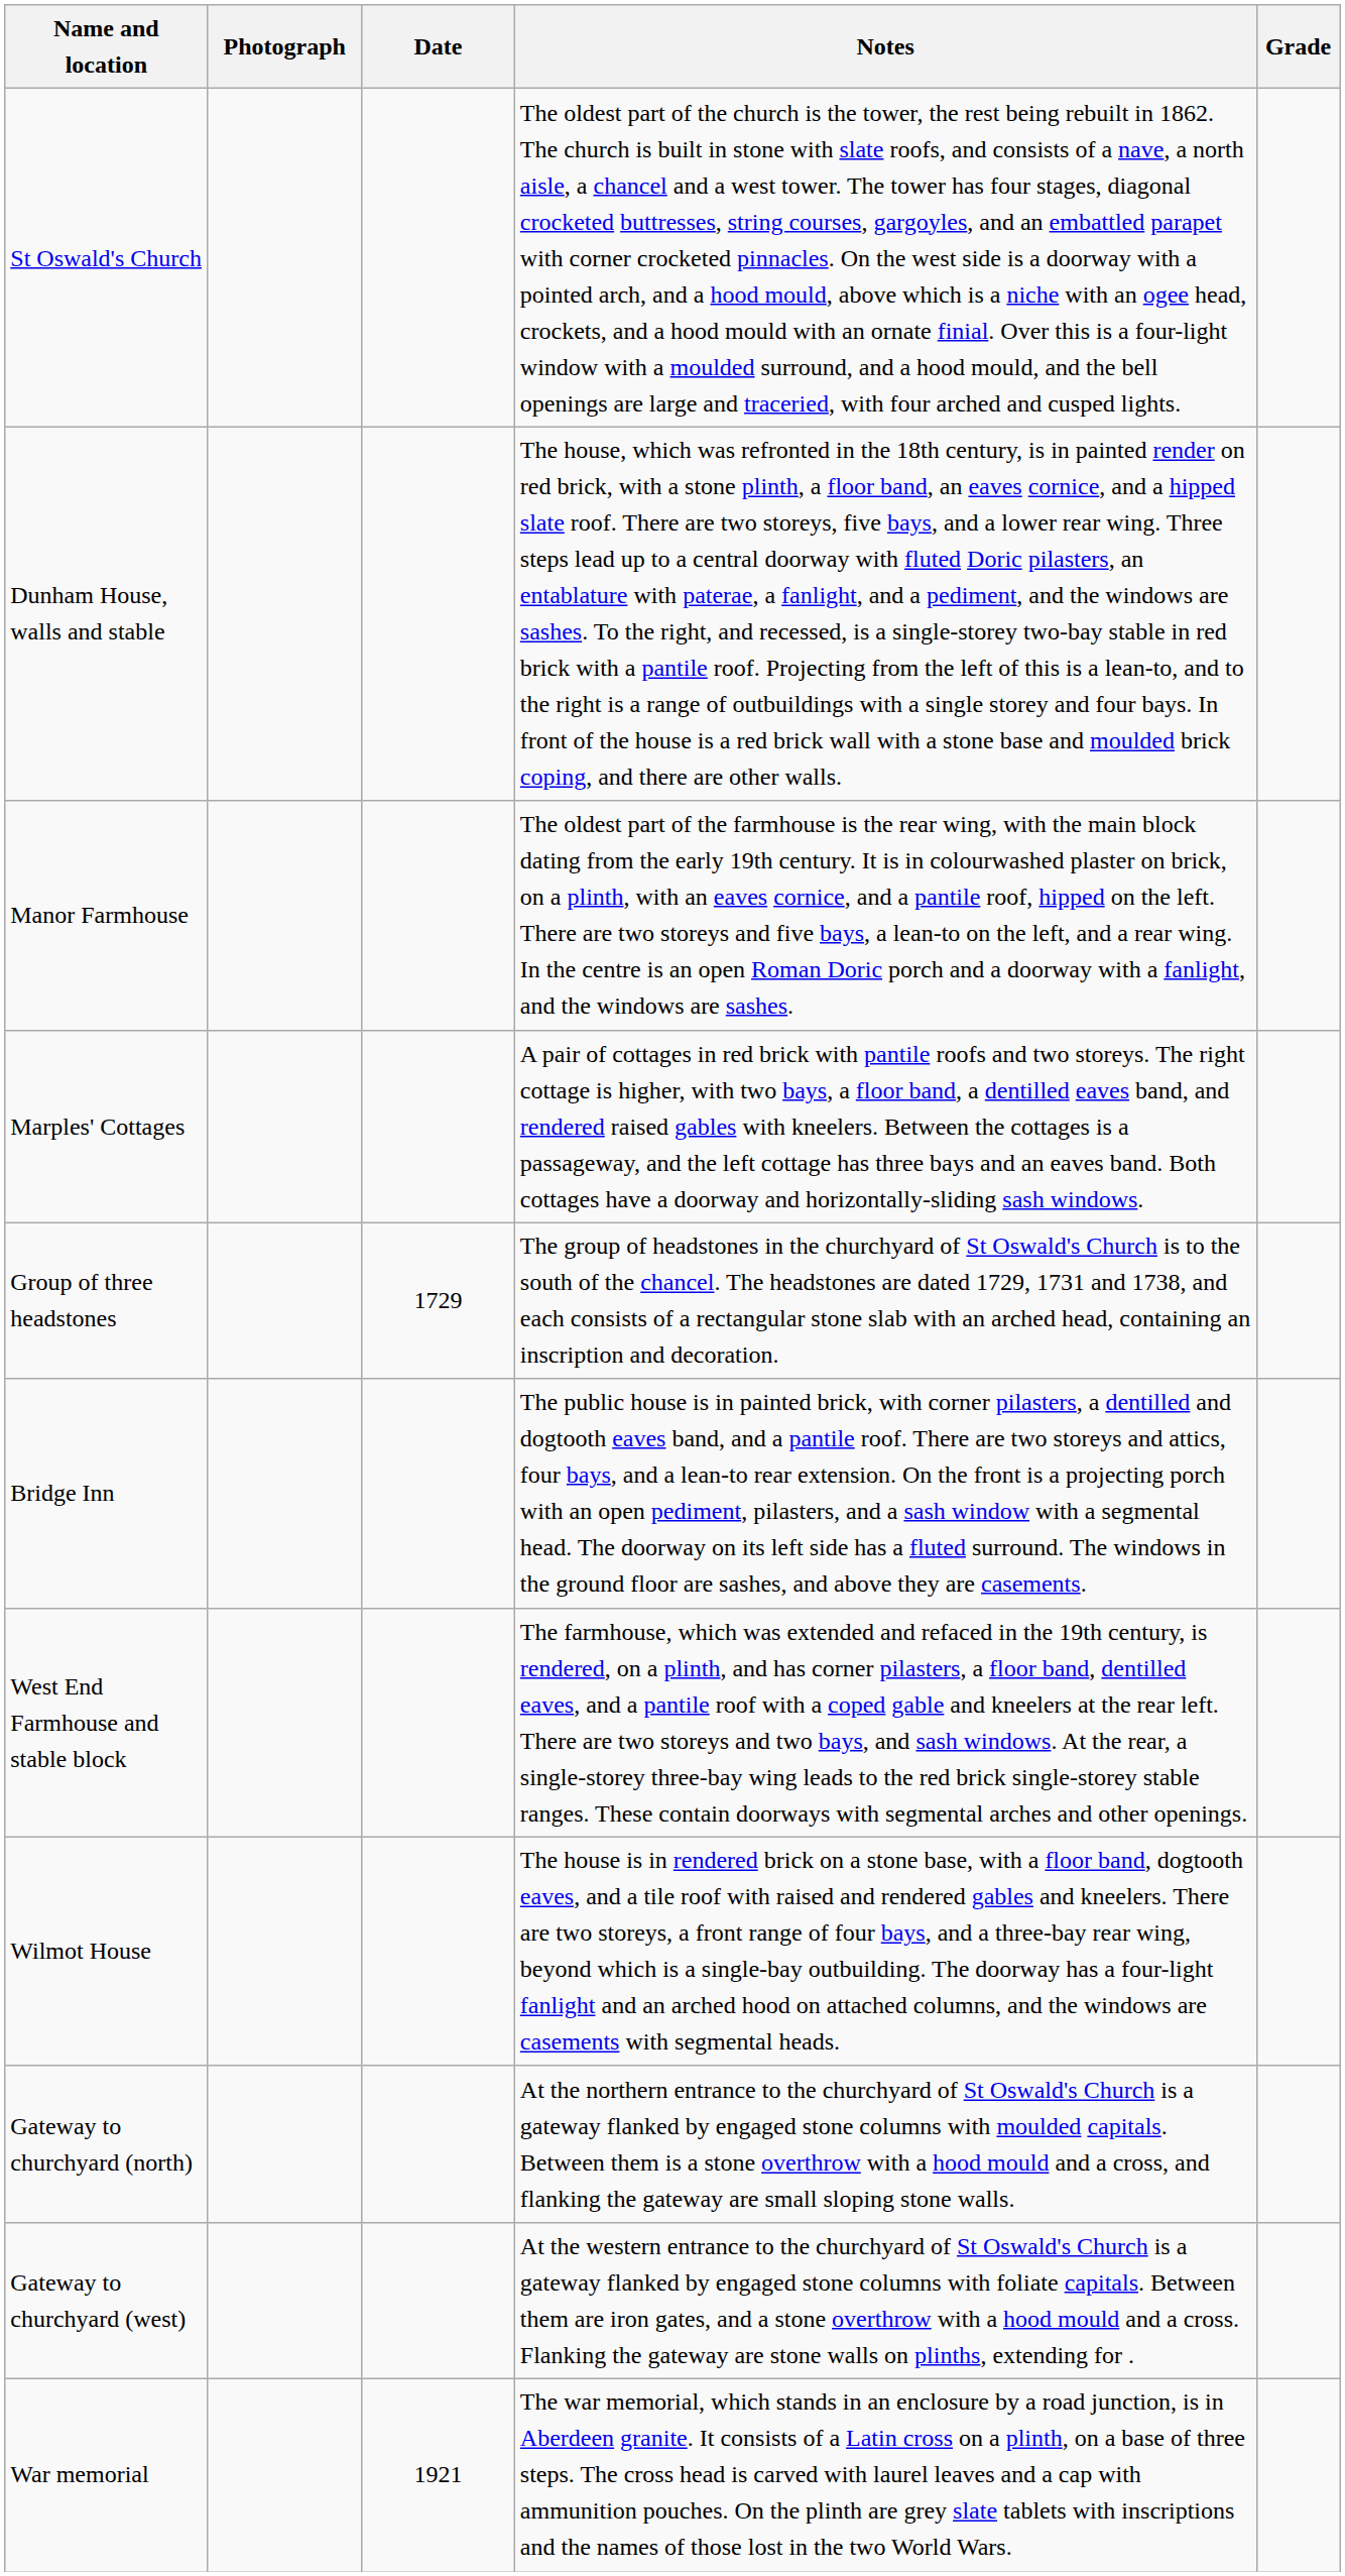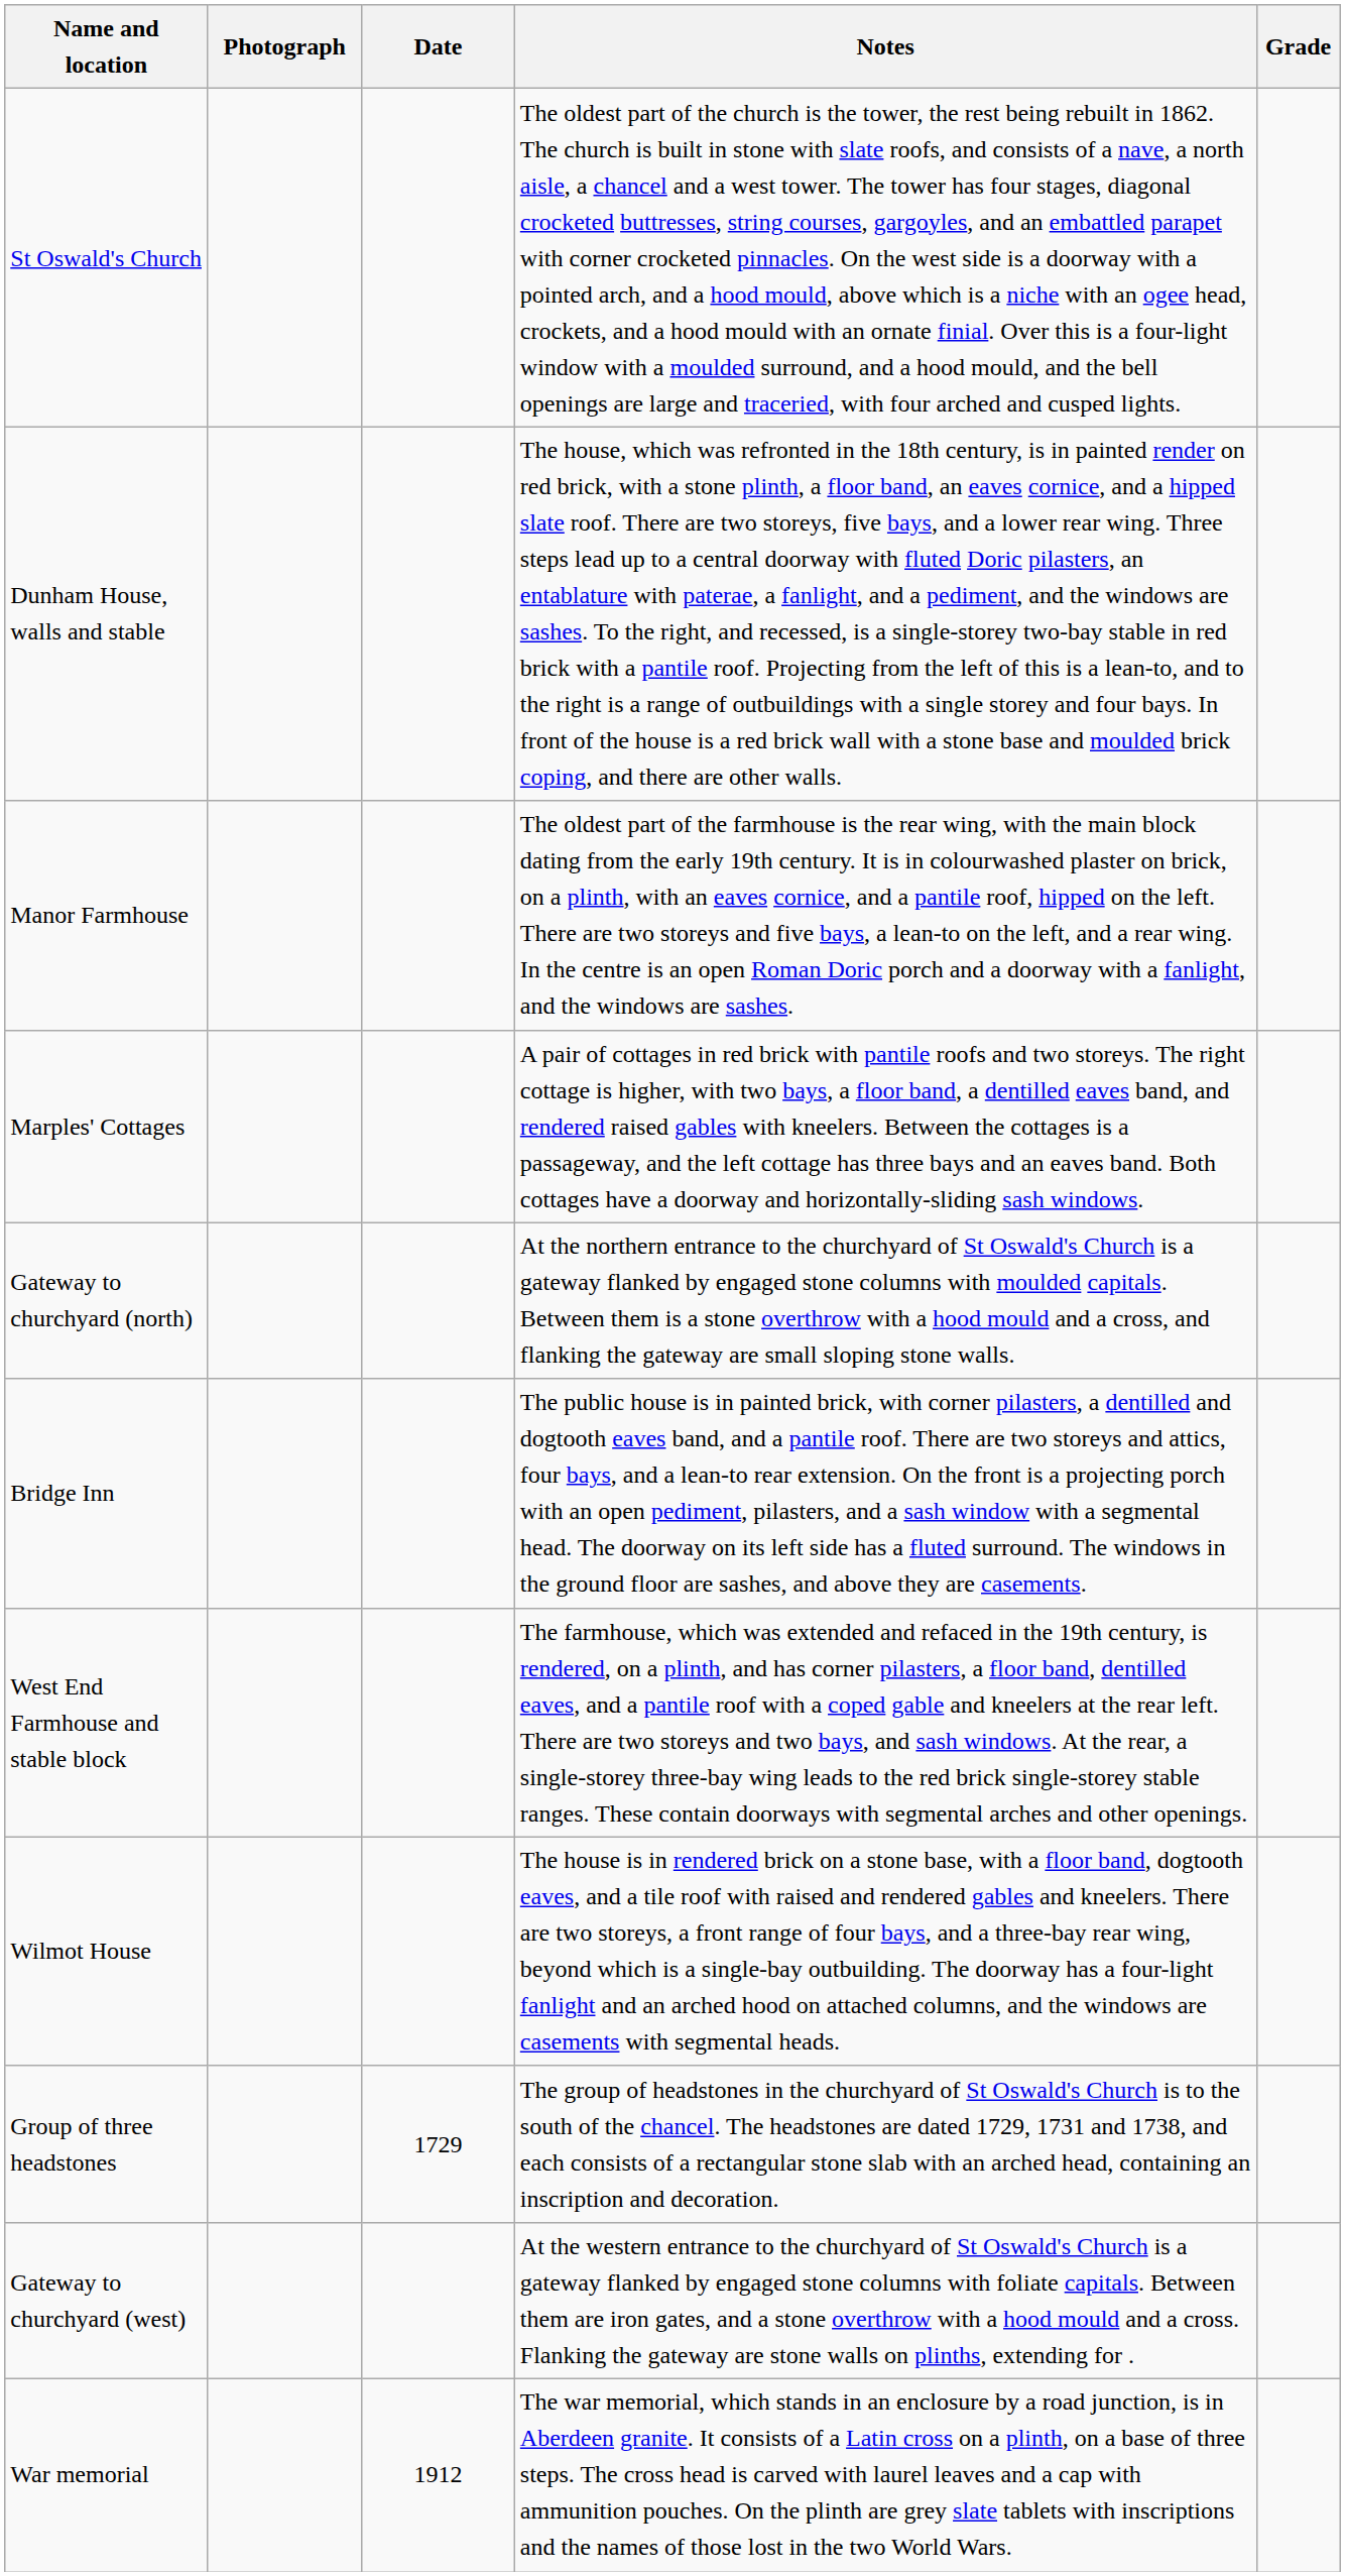 <table class="wikitable sortable plainrowheaders" style="width:100%; border:0px; text-align:left; line-height:150%">
 <tr>
 <th scope="col"  style="width:150px">Name and location</th>
 <th scope="col"  style="width:100px" class="unsortable">Photograph</th>
 <th scope="col"  style="width:120px">Date</th>
 <th scope="col"  style="width:650px" class="unsortable">Notes</th>
 <th scope="col"  style="width:50px">Grade</th>
 </tr>
 <tr>
 <td><a href='#'>St Oswald's Church</a><br><small></small></td>
 <td></td>
 <td align="center"></td>
 <td>The oldest part of the church is the tower, the rest being rebuilt in 1862.  The church is built in stone with <a href='#'>slate</a> roofs, and consists of a <a href='#'>nave</a>, a north <a href='#'>aisle</a>, a <a href='#'>chancel</a> and a west tower.  The tower has four stages, diagonal <a href='#'>crocketed</a> <a href='#'>buttresses</a>, <a href='#'>string courses</a>, <a href='#'>gargoyles</a>, and an <a href='#'>embattled</a> <a href='#'>parapet</a> with corner crocketed <a href='#'>pinnacles</a>.  On the west side is a doorway with a pointed arch, and a <a href='#'>hood mould</a>, above which is a <a href='#'>niche</a> with an <a href='#'>ogee</a> head, crockets, and a hood mould with an ornate <a href='#'>finial</a>.  Over this is a four-light window with a <a href='#'>moulded</a> surround, and a hood mould, and the bell openings are large and <a href='#'>traceried</a>, with four arched and cusped lights.</td>
 <td align="center" ></td>
 </tr>
 <tr>
 <td>Dunham House, walls and stable<br><small></small></td>
 <td></td>
 <td align="center"></td>
 <td>The house, which was refronted in the 18th century, is in painted <a href='#'>render</a> on red brick, with a stone <a href='#'>plinth</a>, a <a href='#'>floor band</a>, an <a href='#'>eaves</a> <a href='#'>cornice</a>, and a <a href='#'>hipped</a> <a href='#'>slate</a> roof.  There are two storeys, five <a href='#'>bays</a>, and a lower rear wing.  Three steps lead up to a central doorway with <a href='#'>fluted</a> <a href='#'>Doric</a> <a href='#'>pilasters</a>, an <a href='#'>entablature</a> with <a href='#'>paterae</a>, a <a href='#'>fanlight</a>, and a <a href='#'>pediment</a>, and the windows are <a href='#'>sashes</a>.  To the right, and recessed, is a single-storey two-bay stable in red brick with a <a href='#'>pantile</a> roof.  Projecting from the left of this is a lean-to, and to the right is a range of outbuildings with a single storey and four bays.  In front of the house is a red brick wall with a stone base and <a href='#'>moulded</a> brick <a href='#'>coping</a>, and there are other walls.</td>
 <td align="center" ></td>
 </tr>
 <tr>
 <td>Manor Farmhouse<br><small></small></td>
 <td></td>
 <td align="center"></td>
 <td>The oldest part of the farmhouse is the rear wing, with the main block dating from the early 19th century.  It is in colourwashed plaster on brick, on a <a href='#'>plinth</a>, with an <a href='#'>eaves</a> <a href='#'>cornice</a>, and a <a href='#'>pantile</a> roof, <a href='#'>hipped</a> on the left.  There are two storeys and five <a href='#'>bays</a>, a lean-to on the left, and a rear wing.  In the centre is an open <a href='#'>Roman Doric</a> porch and a doorway with a <a href='#'>fanlight</a>, and the windows are <a href='#'>sashes</a>.</td>
 <td align="center" ></td>
 </tr>
 <tr>
 <td>Marples' Cottages<br><small></small></td>
 <td></td>
 <td align="center"></td>
 <td>A pair of cottages in red brick with <a href='#'>pantile</a> roofs and two storeys.  The right cottage is higher, with two <a href='#'>bays</a>, a <a href='#'>floor band</a>, a <a href='#'>dentilled</a> <a href='#'>eaves</a> band, and <a href='#'>rendered</a> raised <a href='#'>gables</a> with kneelers.  Between the cottages is a passageway, and the left cottage has three bays and an eaves band.  Both cottages have a doorway and horizontally-sliding <a href='#'>sash windows</a>.</td>
 <td align="center" ></td>
 </tr>
 <tr>
-<td>Group of three headstones<br><small></small></td>
+<td>Gateway to churchyard (north)<br><small></small></td>
 <td></td>
-<td align="center">1729</td>
-<td>The group of headstones in the churchyard of <a href='#'>St Oswald's Church</a> is to the south of the <a href='#'>chancel</a>.  The headstones are dated 1729, 1731 and 1738, and each consists of a rectangular stone slab with an arched head, containing an inscription and decoration.</td>
+<td align="center"></td>
+<td>At the northern entrance to the churchyard of <a href='#'>St Oswald's Church</a> is a gateway flanked by engaged stone columns with <a href='#'>moulded</a> <a href='#'>capitals</a>.  Between them is a stone <a href='#'>overthrow</a> with a <a href='#'>hood mould</a> and a cross, and flanking the gateway are small sloping stone walls.</td>
 <td align="center" ></td>
 </tr>
 <tr>
 <td>Bridge Inn<br><small></small></td>
 <td></td>
 <td align="center"></td>
 <td>The public house is in painted brick, with corner <a href='#'>pilasters</a>, a <a href='#'>dentilled</a> and dogtooth <a href='#'>eaves</a> band, and a <a href='#'>pantile</a> roof.  There are two storeys and attics, four <a href='#'>bays</a>, and a lean-to rear extension.  On the front is a projecting porch with an open <a href='#'>pediment</a>, pilasters, and a <a href='#'>sash window</a> with a segmental head.  The doorway on its left side has a <a href='#'>fluted</a> surround.  The windows in the ground floor are sashes, and above they are <a href='#'>casements</a>.</td>
 <td align="center" ></td>
 </tr>
 <tr>
 <td>West End Farmhouse and stable block<br><small></small></td>
 <td></td>
 <td align="center"></td>
 <td>The farmhouse, which was extended and refaced in the 19th century, is <a href='#'>rendered</a>, on a <a href='#'>plinth</a>, and has corner <a href='#'>pilasters</a>, a <a href='#'>floor band</a>, <a href='#'>dentilled</a> <a href='#'>eaves</a>, and a <a href='#'>pantile</a> roof with a <a href='#'>coped</a> <a href='#'>gable</a> and kneelers at the rear left.  There are two storeys and two <a href='#'>bays</a>, and <a href='#'>sash windows</a>.  At the rear, a single-storey three-bay wing leads to the red brick single-storey stable ranges.  These contain doorways with segmental arches and other openings.</td>
 <td align="center" ></td>
 </tr>
 <tr>
 <td>Wilmot House<br><small></small></td>
 <td></td>
 <td align="center"></td>
 <td>The house is in <a href='#'>rendered</a> brick on a stone base, with a <a href='#'>floor band</a>, dogtooth <a href='#'>eaves</a>, and a tile roof with raised and rendered <a href='#'>gables</a> and kneelers.  There are two storeys, a front range of four <a href='#'>bays</a>, and a three-bay rear wing, beyond which is a single-bay outbuilding.  The doorway has a four-light <a href='#'>fanlight</a> and an arched hood on attached columns, and the windows are <a href='#'>casements</a> with segmental heads.</td>
 <td align="center" ></td>
 </tr>
 <tr>
-<td>Gateway to churchyard (north)<br><small></small></td>
+<td>Group of three headstones<br><small></small></td>
 <td></td>
-<td align="center"></td>
-<td>At the northern entrance to the churchyard of <a href='#'>St Oswald's Church</a> is a gateway flanked by engaged stone columns with <a href='#'>moulded</a> <a href='#'>capitals</a>.  Between them is a stone <a href='#'>overthrow</a> with a <a href='#'>hood mould</a> and a cross, and flanking the gateway are small sloping stone walls.</td>
+<td align="center">1729</td>
+<td>The group of headstones in the churchyard of <a href='#'>St Oswald's Church</a> is to the south of the <a href='#'>chancel</a>.  The headstones are dated 1729, 1731 and 1738, and each consists of a rectangular stone slab with an arched head, containing an inscription and decoration.</td>
 <td align="center" ></td>
 </tr>
 <tr>
 <td>Gateway to churchyard (west)<br><small></small></td>
 <td></td>
 <td align="center"></td>
 <td>At the western entrance to the churchyard of <a href='#'>St Oswald's Church</a> is a gateway flanked by engaged stone columns with foliate <a href='#'>capitals</a>.  Between them are iron gates, and a stone <a href='#'>overthrow</a> with a <a href='#'>hood mould</a> and a cross.  Flanking the gateway are stone walls on <a href='#'>plinths</a>, extending for .</td>
 <td align="center" ></td>
 </tr>
 <tr>
 <td>War memorial<br><small></small></td>
 <td></td>
-<td align="center">1921</td>
+<td align="center">1912</td>
 <td>The war memorial, which stands in an enclosure by a road junction, is in <a href='#'>Aberdeen</a> <a href='#'>granite</a>.  It consists of a <a href='#'>Latin cross</a> on a <a href='#'>plinth</a>, on a base of three steps.  The cross head is carved with laurel leaves and a cap with ammunition pouches.  On the plinth are grey <a href='#'>slate</a> tablets with inscriptions and the names of those lost in the two World Wars.</td>
 <td align="center" ></td>
 </tr>
 <tr>
 </tr>
 </table>
